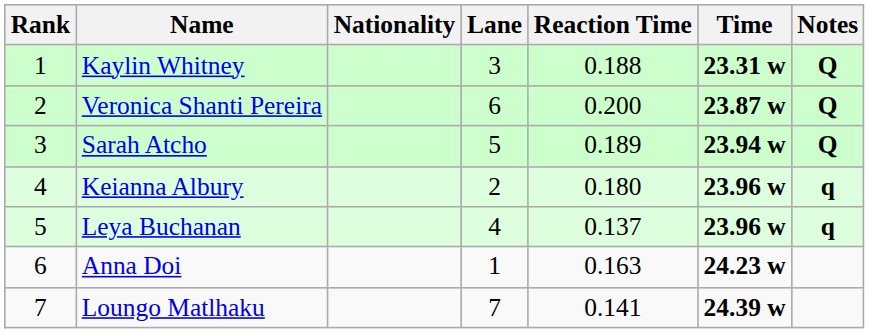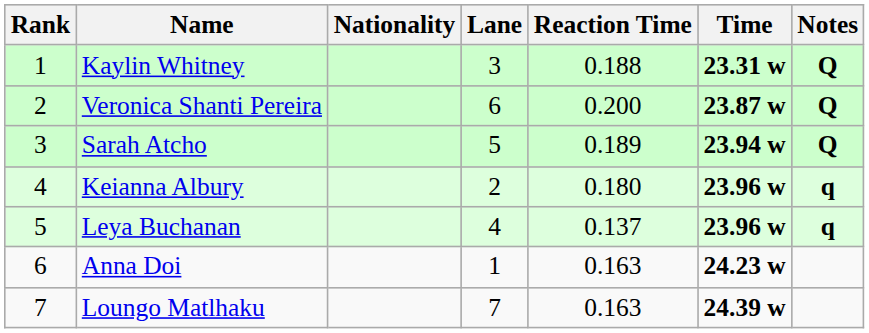 <table class="wikitable sortable" style="text-align:center">
 <tr>
 <th>Rank</th>
 <th>Name</th>
 <th>Nationality</th>
 <th>Lane</th>
 <th>Reaction Time</th>
 <th>Time</th>
 <th>Notes</th>
 </tr>
 <tr bgcolor=ccffcc>
 <td>1</td>
 <td align=left><a href='#'>Kaylin Whitney</a></td>
 <td align=left></td>
 <td>3</td>
 <td>0.188</td>
 <td><strong>23.31</strong> <strong>w</strong></td>
 <td><strong>Q</strong></td>
 </tr>
 <tr bgcolor=ccffcc>
 <td>2</td>
 <td align=left><a href='#'>Veronica Shanti Pereira</a></td>
 <td align=left></td>
 <td>6</td>
 <td>0.200</td>
 <td><strong>23.87</strong> <strong>w</strong></td>
 <td><strong>Q</strong></td>
 </tr>
 <tr bgcolor=ccffcc>
 <td>3</td>
 <td align=left><a href='#'>Sarah Atcho</a></td>
 <td align=left></td>
 <td>5</td>
 <td>0.189</td>
 <td><strong>23.94</strong> <strong>w</strong></td>
 <td><strong>Q</strong></td>
 </tr>
 <tr bgcolor=ddffdd>
 <td>4</td>
 <td align=left><a href='#'>Keianna Albury</a></td>
 <td align=left></td>
 <td>2</td>
 <td>0.180</td>
 <td><strong>23.96</strong> <strong>w</strong></td>
 <td><strong>q</strong></td>
 </tr>
 <tr bgcolor=ddffdd>
 <td>5</td>
 <td align=left><a href='#'>Leya Buchanan</a></td>
 <td align=left></td>
 <td>4</td>
 <td>0.137</td>
 <td><strong>23.96</strong> <strong>w</strong></td>
 <td><strong>q</strong></td>
 </tr>
 <tr>
 <td>6</td>
 <td align=left><a href='#'>Anna Doi</a></td>
 <td align=left></td>
 <td>1</td>
 <td>0.163</td>
 <td><strong>24.23</strong> <strong>w</strong></td>
 <td></td>
 </tr>
 <tr>
 <td>7</td>
 <td align=left><a href='#'>Loungo Matlhaku</a></td>
 <td align=left></td>
 <td>7</td>
-<td>0.141</td>
+<td>0.163</td>
 <td><strong>24.39</strong> <strong>w</strong></td>
 <td></td>
 </tr>
 </table>
